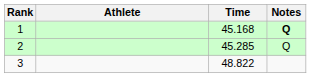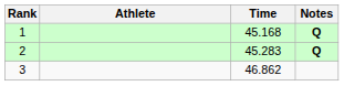 <table class=wikitable style="text-align:center">
 <tr>
 <th width=40>Rank</th>
 <th width=250>Athlete</th>
 <th width=80>Time</th>
 <th width=50>Notes</th>
 </tr>
 <tr bgcolor="ccffcc">
 <td>1</td>
 <td align=left></td>
 <td>45.168</td>
 <td><strong>Q</strong></td>
 </tr>
 <tr bgcolor="ccffcc">
 <td>2</td>
 <td align=left></td>
-<td>45.285</td>
-<td>Q</td>
+<td>45.283</td>
+<td><strong>Q</strong></td>
 </tr>
 <tr>
 <td>3</td>
 <td align=left></td>
-<td>48.822</td>
+<td>46.862</td>
 <td></td>
 </tr>
 </table>
